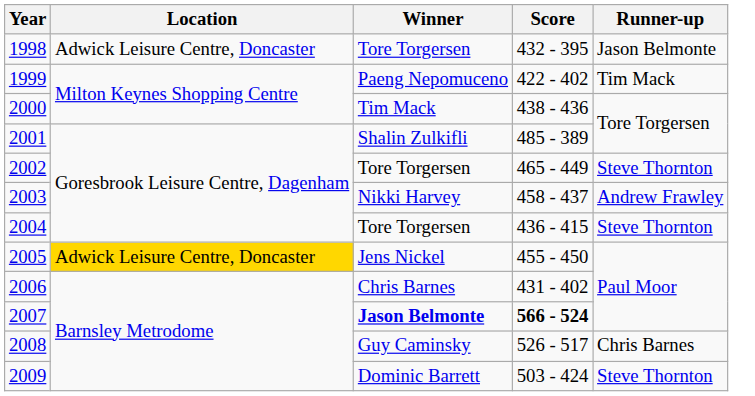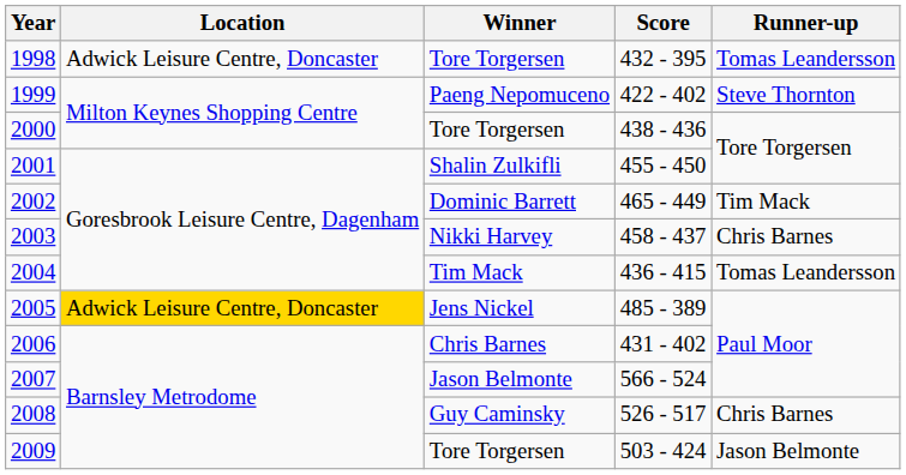 <table class="wikitable">
 <tr>
 <th>Year</th>
 <th>Location</th>
 <th>Winner</th>
 <th>Score</th>
 <th>Runner-up</th>
 </tr>
 <tr>
 <td><a href='#'>1998</a></td>
 <td>Adwick Leisure Centre, <a href='#'>Doncaster</a></td>
 <td> <a href='#'>Tore Torgersen</a></td>
 <td>432 - 395</td>
-<td> Jason Belmonte</td>
+<td> <a href='#'>Tomas Leandersson</a></td>
 </tr>
 <tr>
 <td><a href='#'>1999</a></td>
 <td rowspan="2"><a href='#'>Milton Keynes Shopping Centre</a></td>
 <td> <a href='#'>Paeng Nepomuceno</a></td>
 <td>422 - 402</td>
-<td> Tim Mack</td>
+<td> <a href='#'>Steve Thornton</a></td>
 </tr>
 <tr>
 <td><a href='#'>2000</a></td>
-<td> <a href='#'>Tim Mack</a></td>
+<td> Tore Torgersen</td>
 <td>438 - 436</td>
 <td rowspan="2"> Tore Torgersen</td>
 </tr>
 <tr>
 <td><a href='#'>2001</a></td>
 <td rowspan="4">Goresbrook Leisure Centre, <a href='#'>Dagenham</a></td>
 <td> <a href='#'>Shalin Zulkifli</a></td>
-<td>485 - 389</td>
+<td>455 - 450</td>
 </tr>
 <tr>
 <td><a href='#'>2002</a></td>
-<td> Tore Torgersen</td>
+<td> <a href='#'>Dominic Barrett</a></td>
 <td>465 - 449</td>
-<td> <a href='#'>Steve Thornton</a></td>
+<td> Tim Mack</td>
 </tr>
 <tr>
 <td><a href='#'>2003</a></td>
 <td> <a href='#'>Nikki Harvey</a></td>
 <td>458 - 437</td>
-<td> <a href='#'>Andrew Frawley</a></td>
+<td> Chris Barnes</td>
 </tr>
 <tr>
 <td><a href='#'>2004</a></td>
-<td> Tore Torgersen</td>
+<td> <a href='#'>Tim Mack</a></td>
 <td>436 - 415</td>
-<td> <a href='#'>Steve Thornton</a></td>
+<td> Tomas Leandersson</td>
 </tr>
 <tr>
 <td><a href='#'>2005</a></td>
 <td style="background: gold;">Adwick Leisure Centre, Doncaster</td>
 <td> <a href='#'>Jens Nickel</a></td>
-<td>455 - 450</td>
+<td>485 - 389</td>
 <td rowspan="3"> <a href='#'>Paul Moor</a></td>
 </tr>
 <tr>
 <td><a href='#'>2006</a></td>
 <td rowspan = "4"><a href='#'>Barnsley Metrodome</a></td>
 <td> <a href='#'>Chris Barnes</a></td>
 <td>431 - 402</td>
 </tr>
 <tr>
 <td><a href='#'>2007</a></td>
-<td><strong> <a href='#'>Jason Belmonte</a></strong></td>
-<td><strong>566 - 524</strong></td>
+<td> <a href='#'>Jason Belmonte</a></td>
+<td>566 - 524</td>
 </tr>
 <tr>
 <td><a href='#'>2008</a></td>
 <td> <a href='#'>Guy Caminsky</a></td>
 <td>526 - 517</td>
 <td> Chris Barnes</td>
 </tr>
 <tr>
 <td><a href='#'>2009</a></td>
-<td> <a href='#'>Dominic Barrett</a></td>
+<td> Tore Torgersen</td>
 <td>503 - 424</td>
-<td> <a href='#'>Steve Thornton</a></td>
+<td> Jason Belmonte</td>
 </tr>
 </table>
